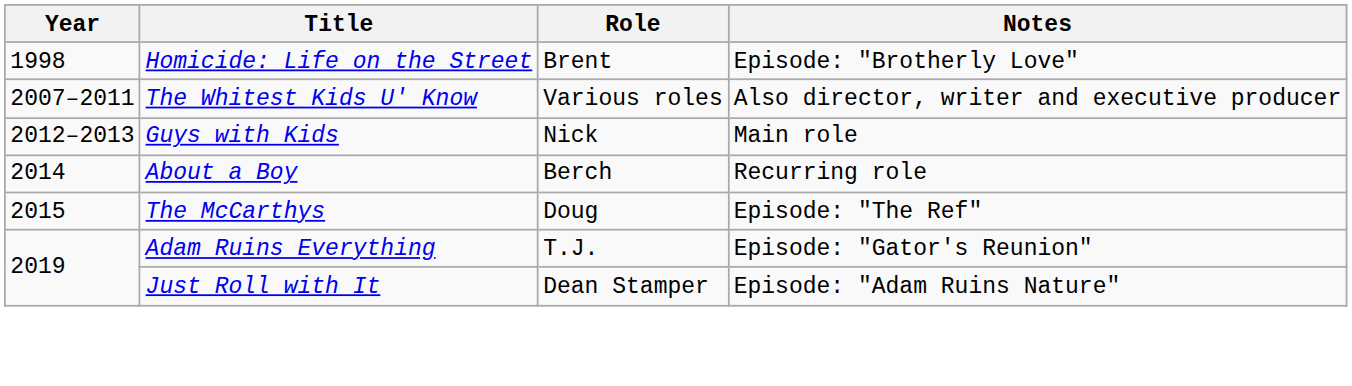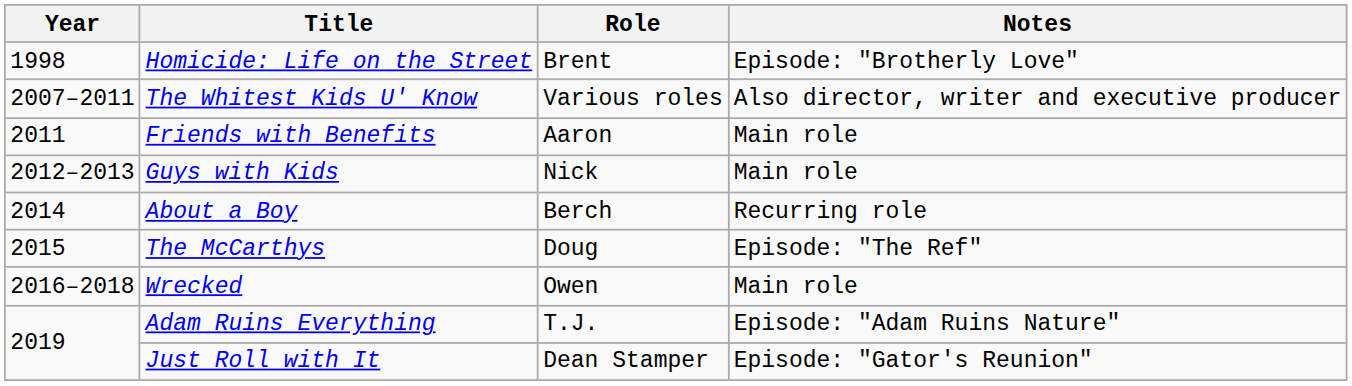 <table class="wikitable">
 <tr>
 <th>Year</th>
 <th>Title</th>
 <th>Role</th>
 <th>Notes</th>
 </tr>
 <tr>
 <td>1998</td>
 <td><em><a href='#'>Homicide: Life on the Street</a></em></td>
 <td>Brent</td>
 <td>Episode: "Brotherly Love"</td>
 </tr>
 <tr>
 <td>2007–2011</td>
 <td><em><a href='#'>The Whitest Kids U' Know</a></em></td>
 <td>Various roles</td>
 <td>Also director, writer and executive producer</td>
 </tr>
 <tr>
+<td>2011</td>
+<td><em><a href='#'>Friends with Benefits</a> </em></td>
+<td>Aaron</td>
+<td>Main role</td>
+</tr>
+<tr>
 <td>2012–2013</td>
 <td><em><a href='#'>Guys with Kids</a></em></td>
 <td>Nick</td>
 <td>Main role</td>
 </tr>
 <tr>
 <td>2014</td>
 <td><em><a href='#'>About a Boy</a></em></td>
 <td>Berch</td>
 <td>Recurring role</td>
 </tr>
 <tr>
 <td>2015</td>
 <td><em><a href='#'>The McCarthys</a></em></td>
 <td>Doug</td>
 <td>Episode: "The Ref"</td>
 </tr>
 <tr>
+<td>2016–2018</td>
+<td><em><a href='#'>Wrecked</a></em></td>
+<td>Owen</td>
+<td>Main role</td>
+</tr>
+<tr>
 <td rowspan=2>2019</td>
 <td><em><a href='#'>Adam Ruins Everything</a></em></td>
 <td>T.J.</td>
-<td>Episode: "Gator's Reunion"</td>
+<td>Episode: "Adam Ruins Nature"</td>
 </tr>
 <tr>
 <td><em><a href='#'>Just Roll with It</a></em></td>
 <td>Dean Stamper</td>
-<td>Episode: "Adam Ruins Nature"</td>
+<td>Episode: "Gator's Reunion"</td>
 </tr>
 </table>
